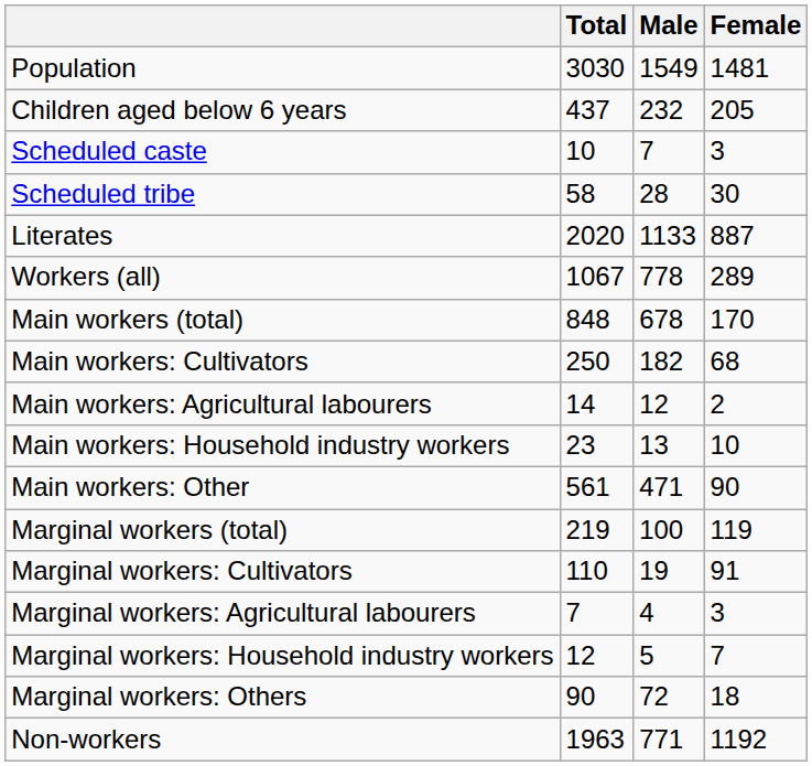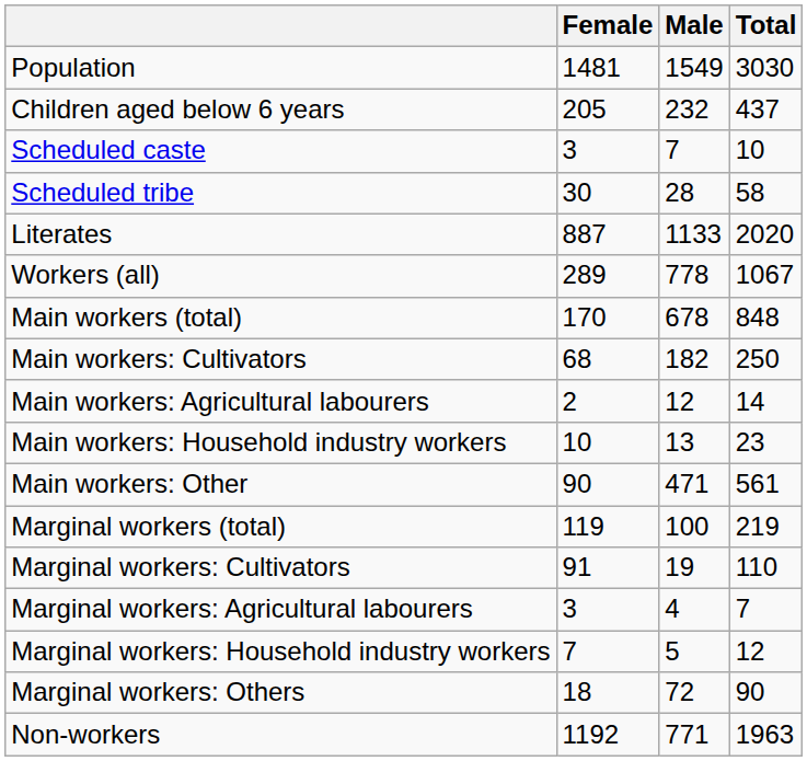 <table class="wikitable sortable">
 <tr>
 <th></th>
+<th>Female</th>
+<th>Male</th>
 <th>Total</th>
-<th>Male</th>
-<th>Female</th>
 </tr>
 <tr>
 <td>Population</td>
+<td>1481</td>
+<td>1549</td>
 <td>3030</td>
-<td>1549</td>
-<td>1481</td>
 </tr>
 <tr>
 <td>Children aged below 6 years</td>
+<td>205</td>
+<td>232</td>
 <td>437</td>
-<td>232</td>
-<td>205</td>
 </tr>
 <tr>
 <td><a href='#'>Scheduled caste</a></td>
+<td>3</td>
+<td>7</td>
 <td>10</td>
-<td>7</td>
-<td>3</td>
 </tr>
 <tr>
 <td><a href='#'>Scheduled tribe</a></td>
+<td>30</td>
+<td>28</td>
 <td>58</td>
-<td>28</td>
-<td>30</td>
 </tr>
 <tr>
 <td>Literates</td>
+<td>887</td>
+<td>1133</td>
 <td>2020</td>
-<td>1133</td>
-<td>887</td>
 </tr>
 <tr>
 <td>Workers (all)</td>
+<td>289</td>
+<td>778</td>
 <td>1067</td>
-<td>778</td>
-<td>289</td>
 </tr>
 <tr>
 <td>Main workers (total)</td>
+<td>170</td>
+<td>678</td>
 <td>848</td>
-<td>678</td>
-<td>170</td>
 </tr>
 <tr>
 <td>Main workers: Cultivators</td>
+<td>68</td>
+<td>182</td>
 <td>250</td>
-<td>182</td>
-<td>68</td>
 </tr>
 <tr>
 <td>Main workers: Agricultural labourers</td>
+<td>2</td>
+<td>12</td>
 <td>14</td>
-<td>12</td>
-<td>2</td>
 </tr>
 <tr>
 <td>Main workers: Household industry workers</td>
+<td>10</td>
+<td>13</td>
 <td>23</td>
-<td>13</td>
-<td>10</td>
 </tr>
 <tr>
 <td>Main workers: Other</td>
+<td>90</td>
+<td>471</td>
 <td>561</td>
-<td>471</td>
+</tr>
+<tr>
+<td>Marginal workers (total)</td>
+<td>119</td>
+<td>100</td>
+<td>219</td>
+</tr>
+<tr>
+<td>Marginal workers: Cultivators</td>
+<td>91</td>
+<td>19</td>
+<td>110</td>
+</tr>
+<tr>
+<td>Marginal workers: Agricultural labourers</td>
+<td>3</td>
+<td>4</td>
+<td>7</td>
+</tr>
+<tr>
+<td>Marginal workers: Household industry workers</td>
+<td>7</td>
+<td>5</td>
+<td>12</td>
+</tr>
+<tr>
+<td>Marginal workers: Others</td>
+<td>18</td>
+<td>72</td>
 <td>90</td>
 </tr>
 <tr>
-<td>Marginal workers (total)</td>
-<td>219</td>
-<td>100</td>
-<td>119</td>
-</tr>
-<tr>
-<td>Marginal workers: Cultivators</td>
-<td>110</td>
-<td>19</td>
-<td>91</td>
-</tr>
-<tr>
-<td>Marginal workers: Agricultural labourers</td>
-<td>7</td>
-<td>4</td>
-<td>3</td>
-</tr>
-<tr>
-<td>Marginal workers: Household industry workers</td>
-<td>12</td>
-<td>5</td>
-<td>7</td>
-</tr>
-<tr>
-<td>Marginal workers: Others</td>
-<td>90</td>
-<td>72</td>
-<td>18</td>
-</tr>
-<tr>
 <td>Non-workers</td>
+<td>1192</td>
+<td>771</td>
 <td>1963</td>
-<td>771</td>
-<td>1192</td>
 </tr>
 </table>
